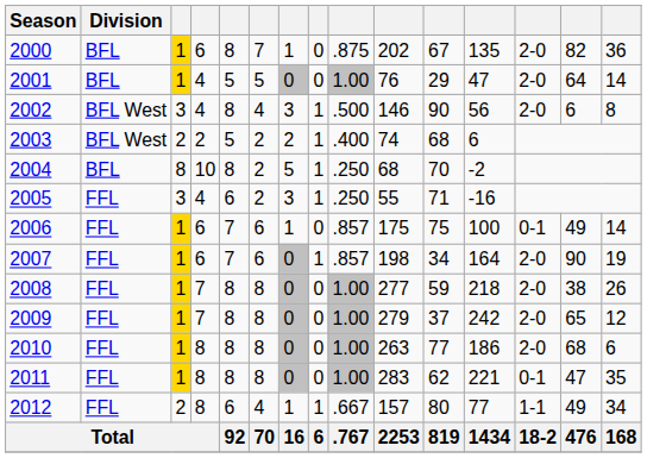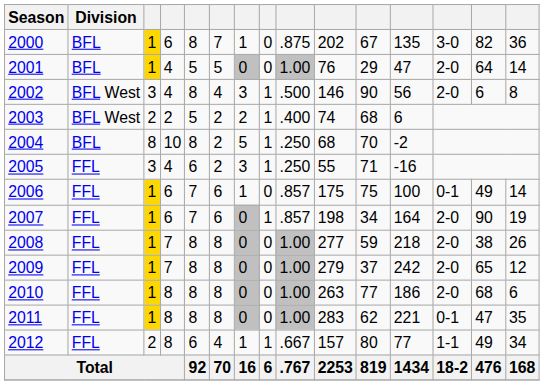 <table class="wikitable sortable" style="font-size: 95%;">
 <tr>
 <th>Season</th>
 <th class="unsortable">Division</th>
 <th></th>
 <th class="unsortable"></th>
 <th class="unsortable"></th>
 <th></th>
 <th></th>
 <th></th>
 <th></th>
 <th></th>
 <th></th>
 <th></th>
 <th></th>
 <th></th>
 <th></th>
 </tr>
 <tr>
 <td><a href='#'>2000</a></td>
 <td><a href='#'>BFL</a></td>
 <td bgcolor="FFD700">1</td>
 <td>6</td>
 <td>8</td>
 <td>7</td>
 <td>1</td>
 <td>0</td>
 <td>.875</td>
 <td>202</td>
 <td>67</td>
 <td>135</td>
-<td>2-0</td>
+<td>3-0</td>
 <td>82</td>
 <td>36</td>
 </tr>
 <tr>
 <td><a href='#'>2001</a></td>
 <td><a href='#'>BFL</a> </td>
 <td bgcolor="FFD700">1</td>
 <td>4</td>
 <td>5</td>
 <td>5</td>
 <td bgcolor="C0C0C0">0</td>
 <td>0</td>
 <td bgcolor="C0C0C0">1.00</td>
 <td>76</td>
 <td>29</td>
 <td>47</td>
 <td>2-0</td>
 <td>64</td>
 <td>14</td>
 </tr>
 <tr>
 <td><a href='#'>2002</a></td>
 <td><a href='#'>BFL</a> West</td>
 <td>3</td>
 <td>4</td>
 <td>8</td>
 <td>4</td>
 <td>3</td>
 <td>1</td>
 <td>.500</td>
 <td>146</td>
 <td>90</td>
 <td>56</td>
 <td>2-0</td>
 <td>6</td>
 <td>8</td>
 </tr>
 <tr>
 <td><a href='#'>2003</a></td>
 <td><a href='#'>BFL</a> West</td>
 <td>2</td>
 <td>2</td>
 <td>5</td>
 <td>2</td>
 <td>2</td>
 <td>1</td>
 <td>.400</td>
 <td>74</td>
 <td>68</td>
 <td>6</td>
 <td colspan=3></td>
 </tr>
 <tr>
 <td><a href='#'>2004</a></td>
 <td><a href='#'>BFL</a></td>
 <td>8</td>
 <td>10</td>
 <td>8</td>
 <td>2</td>
 <td>5</td>
 <td>1</td>
 <td>.250</td>
 <td>68</td>
 <td>70</td>
 <td>-2</td>
 <td colspan=3></td>
 </tr>
 <tr>
 <td><a href='#'>2005</a></td>
 <td><a href='#'>FFL</a></td>
 <td>3</td>
 <td>4</td>
 <td>6</td>
 <td>2</td>
 <td>3</td>
 <td>1</td>
 <td>.250</td>
 <td>55</td>
 <td>71</td>
 <td>-16</td>
 <td colspan=3></td>
 </tr>
 <tr>
 <td><a href='#'>2006</a></td>
 <td><a href='#'>FFL</a></td>
 <td bgcolor="FFD700">1</td>
 <td>6</td>
 <td>7</td>
 <td>6</td>
 <td>1</td>
 <td>0</td>
 <td>.857</td>
 <td>175</td>
 <td>75</td>
 <td>100</td>
 <td>0-1</td>
 <td>49</td>
 <td>14</td>
 </tr>
 <tr>
 <td><a href='#'>2007</a></td>
 <td><a href='#'>FFL</a></td>
 <td bgcolor="FFD700">1</td>
 <td>6</td>
 <td>7</td>
 <td>6</td>
 <td bgcolor="C0C0C0">0</td>
 <td>1</td>
 <td>.857</td>
 <td>198</td>
 <td>34</td>
 <td>164</td>
 <td>2-0</td>
 <td>90</td>
 <td>19</td>
 </tr>
 <tr>
 <td><a href='#'>2008</a></td>
 <td><a href='#'>FFL</a></td>
 <td bgcolor="FFD700">1</td>
 <td>7</td>
 <td>8</td>
 <td>8</td>
 <td bgcolor="C0C0C0">0</td>
 <td>0</td>
 <td bgcolor="C0C0C0">1.00</td>
 <td>277</td>
 <td>59</td>
 <td>218</td>
 <td>2-0</td>
 <td>38</td>
 <td>26</td>
 </tr>
 <tr>
 <td><a href='#'>2009</a></td>
 <td><a href='#'>FFL</a></td>
 <td bgcolor="FFD700">1</td>
 <td>7</td>
 <td>8</td>
 <td>8</td>
 <td bgcolor="C0C0C0">0</td>
 <td>0</td>
 <td bgcolor="C0C0C0">1.00</td>
 <td>279</td>
 <td>37</td>
 <td>242</td>
 <td>2-0</td>
 <td>65</td>
 <td>12</td>
 </tr>
 <tr>
 <td><a href='#'>2010</a></td>
 <td><a href='#'>FFL</a></td>
 <td bgcolor="FFD700">1</td>
 <td>8</td>
 <td>8</td>
 <td>8</td>
 <td bgcolor="C0C0C0">0</td>
 <td>0</td>
 <td bgcolor="C0C0C0">1.00</td>
 <td>263</td>
 <td>77</td>
 <td>186</td>
 <td>2-0</td>
 <td>68</td>
 <td>6</td>
 </tr>
 <tr>
 <td><a href='#'>2011</a></td>
 <td><a href='#'>FFL</a></td>
 <td bgcolor="FFD700">1</td>
 <td>8</td>
 <td>8</td>
 <td>8</td>
 <td bgcolor="C0C0C0">0</td>
 <td>0</td>
 <td bgcolor="C0C0C0">1.00</td>
 <td>283</td>
 <td>62</td>
 <td>221</td>
 <td>0-1</td>
 <td>47</td>
 <td>35</td>
 </tr>
 <tr>
 <td><a href='#'>2012</a></td>
 <td><a href='#'>FFL</a></td>
 <td>2</td>
 <td>8</td>
 <td>6</td>
 <td>4</td>
 <td>1</td>
 <td>1</td>
 <td>.667</td>
 <td>157</td>
 <td>80</td>
 <td>77</td>
 <td>1-1</td>
 <td>49</td>
 <td>34</td>
 </tr>
 <tr class="sortbottom">
 <th colspan=4>Total</th>
 <th>92</th>
 <th>70</th>
 <th>16</th>
 <th>6</th>
 <th>.767</th>
 <th>2253</th>
 <th>819</th>
 <th>1434</th>
 <th>18-2</th>
 <th>476</th>
 <th>168</th>
 </tr>
 <tr>
 </tr>
 </table>
